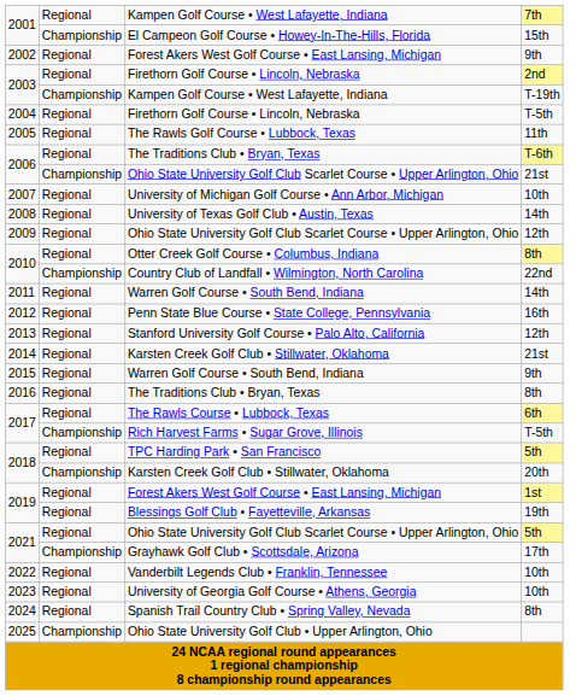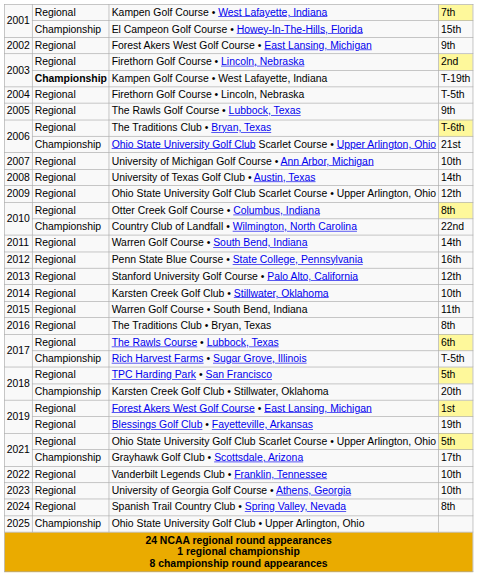 <table class="wikitable">
 <tr>
 <td rowspan="2">2001</td>
 <td>Regional</td>
 <td>Kampen Golf Course • <a href='#'>West Lafayette, Indiana</a></td>
 <td style="background:#FEF89B">7th</td>
 </tr>
 <tr>
 <td>Championship</td>
 <td>El Campeon Golf Course • <a href='#'>Howey-In-The-Hills, Florida</a></td>
 <td>15th</td>
 </tr>
 <tr>
 <td>2002</td>
 <td>Regional</td>
 <td>Forest Akers West Golf Course • <a href='#'>East Lansing, Michigan</a></td>
 <td>9th</td>
 </tr>
 <tr>
 <td rowspan="2">2003</td>
 <td>Regional</td>
 <td>Firethorn Golf Course • <a href='#'>Lincoln, Nebraska</a></td>
 <td style="background:#FEF89B">2nd</td>
 </tr>
 <tr>
-<td>Championship</td>
+<td><strong>Championship</strong></td>
 <td>Kampen Golf Course • West Lafayette, Indiana</td>
 <td>T-19th</td>
 </tr>
 <tr>
 <td>2004</td>
 <td>Regional</td>
 <td>Firethorn Golf Course • Lincoln, Nebraska</td>
 <td>T-5th</td>
 </tr>
 <tr>
 <td>2005</td>
 <td>Regional</td>
 <td>The Rawls Golf Course • <a href='#'>Lubbock, Texas</a></td>
-<td>11th</td>
+<td>9th</td>
 </tr>
 <tr>
 <td rowspan="2">2006</td>
 <td>Regional</td>
 <td>The Traditions Club • <a href='#'>Bryan, Texas</a></td>
 <td style="background:#FEF89B">T-6th</td>
 </tr>
 <tr>
 <td>Championship</td>
 <td><a href='#'>Ohio State University Golf Club</a> Scarlet Course • <a href='#'>Upper Arlington, Ohio</a></td>
 <td>21st</td>
 </tr>
 <tr>
 <td>2007</td>
 <td>Regional</td>
 <td>University of Michigan Golf Course • <a href='#'>Ann Arbor, Michigan</a></td>
 <td>10th</td>
 </tr>
 <tr>
 <td>2008</td>
 <td>Regional</td>
 <td>University of Texas Golf Club • <a href='#'>Austin, Texas</a></td>
 <td>14th</td>
 </tr>
 <tr>
 <td>2009</td>
 <td>Regional</td>
 <td>Ohio State University Golf Club Scarlet Course • Upper Arlington, Ohio</td>
 <td>12th</td>
 </tr>
 <tr>
 <td rowspan="2">2010</td>
 <td>Regional</td>
 <td>Otter Creek Golf Course • <a href='#'>Columbus, Indiana</a></td>
 <td style="background:#FEF89B">8th</td>
 </tr>
 <tr>
 <td>Championship</td>
 <td>Country Club of Landfall • <a href='#'>Wilmington, North Carolina</a></td>
 <td>22nd</td>
 </tr>
 <tr>
 <td>2011</td>
 <td>Regional</td>
 <td>Warren Golf Course • <a href='#'>South Bend, Indiana</a></td>
 <td>14th</td>
 </tr>
 <tr>
 <td>2012</td>
 <td>Regional</td>
 <td>Penn State Blue Course • <a href='#'>State College, Pennsylvania</a></td>
 <td>16th</td>
 </tr>
 <tr>
 <td>2013</td>
 <td>Regional</td>
 <td>Stanford University Golf Course • <a href='#'>Palo Alto, California</a></td>
 <td>12th</td>
 </tr>
 <tr>
 <td>2014</td>
 <td>Regional</td>
 <td>Karsten Creek Golf Club • <a href='#'>Stillwater, Oklahoma</a></td>
-<td>21st</td>
+<td>10th</td>
 </tr>
 <tr>
 <td>2015</td>
 <td>Regional</td>
 <td>Warren Golf Course • South Bend, Indiana</td>
-<td>9th</td>
+<td>11th</td>
 </tr>
 <tr>
 <td>2016</td>
 <td>Regional</td>
 <td>The Traditions Club • Bryan, Texas</td>
 <td>8th</td>
 </tr>
 <tr>
 <td rowspan="2">2017</td>
 <td>Regional</td>
 <td><a href='#'>The Rawls Course</a> • <a href='#'>Lubbock, Texas</a></td>
 <td style="background:#FEF89B">6th</td>
 </tr>
 <tr>
 <td>Championship</td>
 <td><a href='#'>Rich Harvest Farms</a> • <a href='#'>Sugar Grove, Illinois</a></td>
 <td>T-5th</td>
 </tr>
 <tr>
 <td rowspan="2">2018</td>
 <td>Regional</td>
 <td><a href='#'>TPC Harding Park</a> • <a href='#'>San Francisco</a></td>
 <td style="background:#FEF89B">5th</td>
 </tr>
 <tr>
 <td>Championship</td>
 <td>Karsten Creek Golf Club • Stillwater, Oklahoma</td>
 <td>20th</td>
 </tr>
 <tr>
 <td rowspan="2">2019</td>
 <td>Regional</td>
 <td><a href='#'>Forest Akers West Golf Course</a> • <a href='#'>East Lansing, Michigan</a></td>
 <td style="background:#FEF89B">1st</td>
 </tr>
 <tr>
 <td>Regional</td>
 <td><a href='#'>Blessings Golf Club</a> • <a href='#'>Fayetteville, Arkansas</a></td>
 <td>19th</td>
 </tr>
 <tr>
 <td rowspan="2">2021</td>
 <td>Regional</td>
 <td>Ohio State University Golf Club Scarlet Course • Upper Arlington, Ohio</td>
 <td style="background:#FEF89B">5th</td>
 </tr>
 <tr>
 <td>Championship</td>
 <td>Grayhawk Golf Club • <a href='#'>Scottsdale, Arizona</a></td>
 <td>17th</td>
 </tr>
 <tr>
 <td>2022</td>
 <td>Regional</td>
 <td>Vanderbilt Legends Club • <a href='#'>Franklin, Tennessee</a></td>
 <td>10th</td>
 </tr>
 <tr>
 <td>2023</td>
 <td>Regional</td>
 <td>University of Georgia Golf Course • <a href='#'>Athens, Georgia</a></td>
 <td>10th</td>
 </tr>
 <tr>
 <td>2024</td>
 <td>Regional</td>
 <td>Spanish Trail Country Club • <a href='#'>Spring Valley, Nevada</a></td>
 <td>8th</td>
 </tr>
 <tr>
 <td>2025</td>
 <td>Championship</td>
 <td>Ohio State University Golf Club • Upper Arlington, Ohio</td>
 <td></td>
 </tr>
 <tr>
 <th colspan="4" style="background:#eaab00;"><strong>24 NCAA regional round appearances<br>1 regional championship<br>8 championship round appearances</strong></th>
 </tr>
 </table>
